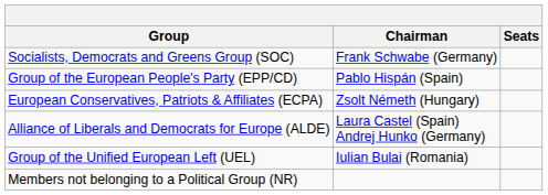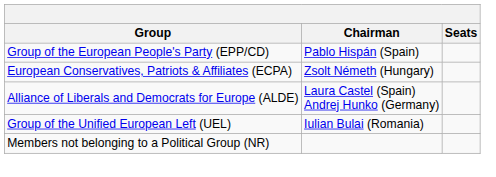 <table class="wikitable sortable">
 <tr>
 <th colspan="3"><br></th>
 </tr>
 <tr>
 <th>Group</th>
 <th>Chairman</th>
 <th>Seats</th>
-</tr>
-<tr>
-<td><a href='#'>Socialists, Democrats and Greens Group</a> (SOC)</td>
-<td><a href='#'>Frank Schwabe</a> (Germany)</td>
-<td></td>
 </tr>
 <tr>
 <td><a href='#'>Group of the European People's Party</a> (EPP/CD)</td>
 <td><a href='#'>Pablo Hispán</a> (Spain)</td>
 <td></td>
 </tr>
 <tr>
 <td><a href='#'>European Conservatives, Patriots & Affiliates</a> (ECPA)</td>
 <td><a href='#'>Zsolt Németh</a> (Hungary)</td>
 <td></td>
 </tr>
 <tr>
 <td><a href='#'>Alliance of Liberals and Democrats for Europe</a> (ALDE)</td>
 <td><a href='#'>Laura Castel</a> (Spain)<br><a href='#'>Andrej Hunko</a> (Germany)</td>
 <td></td>
 </tr>
 <tr>
 <td><a href='#'>Group of the Unified European Left</a> (UEL)</td>
 <td><a href='#'>Iulian Bulai</a> (Romania)</td>
 <td></td>
 </tr>
 <tr>
 <td>Members not belonging to a Political Group (NR)</td>
 <td></td>
 <td></td>
 </tr>
 </table>
